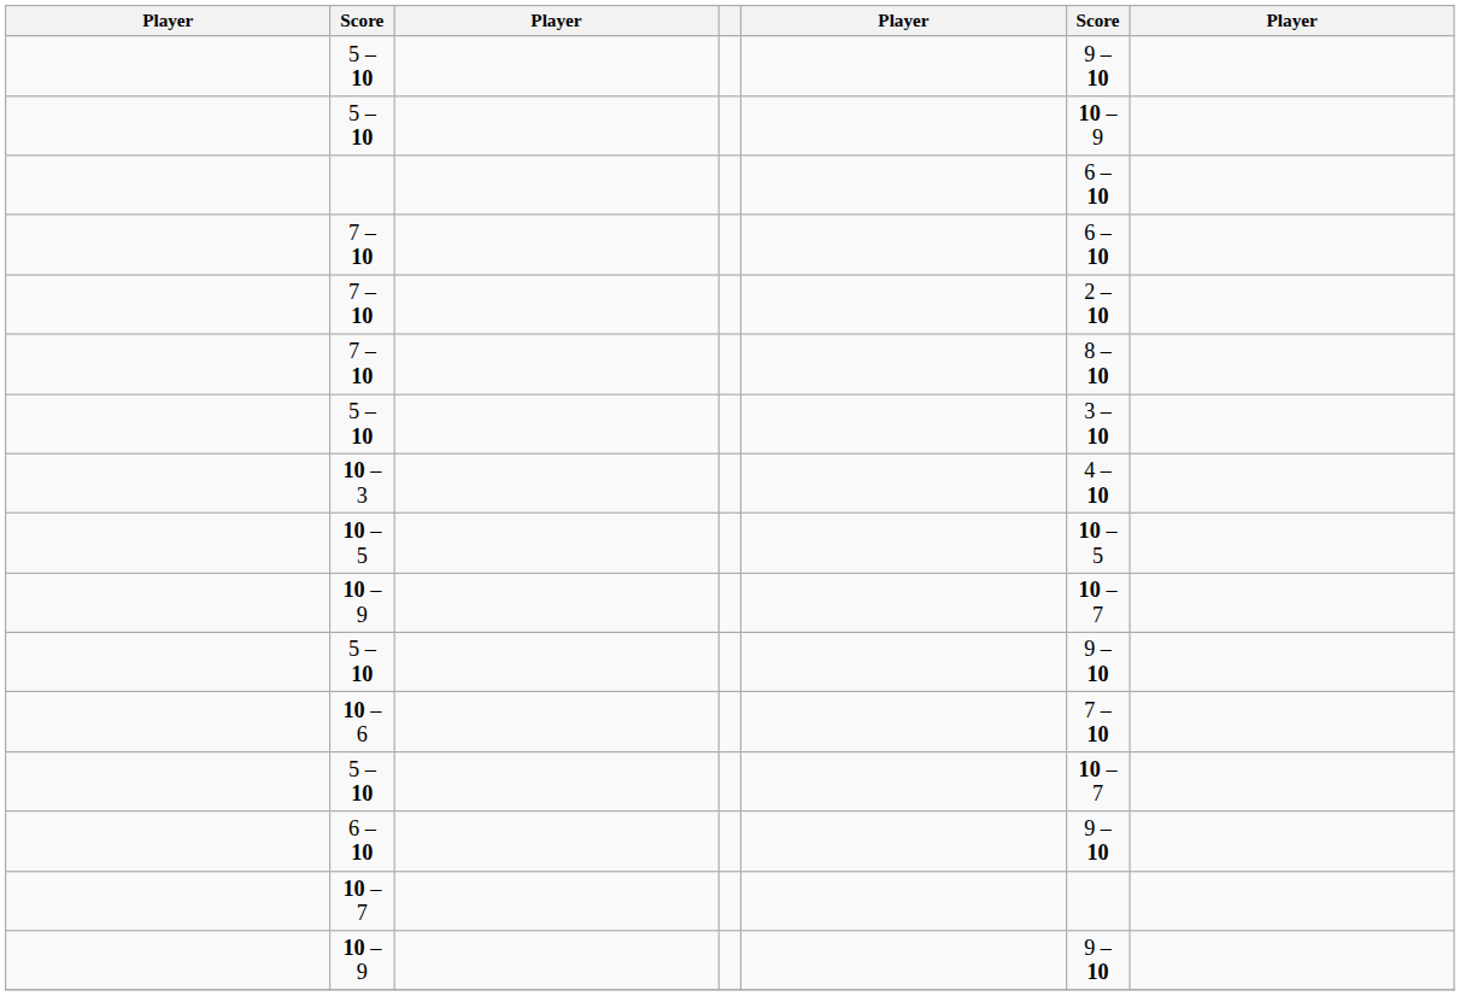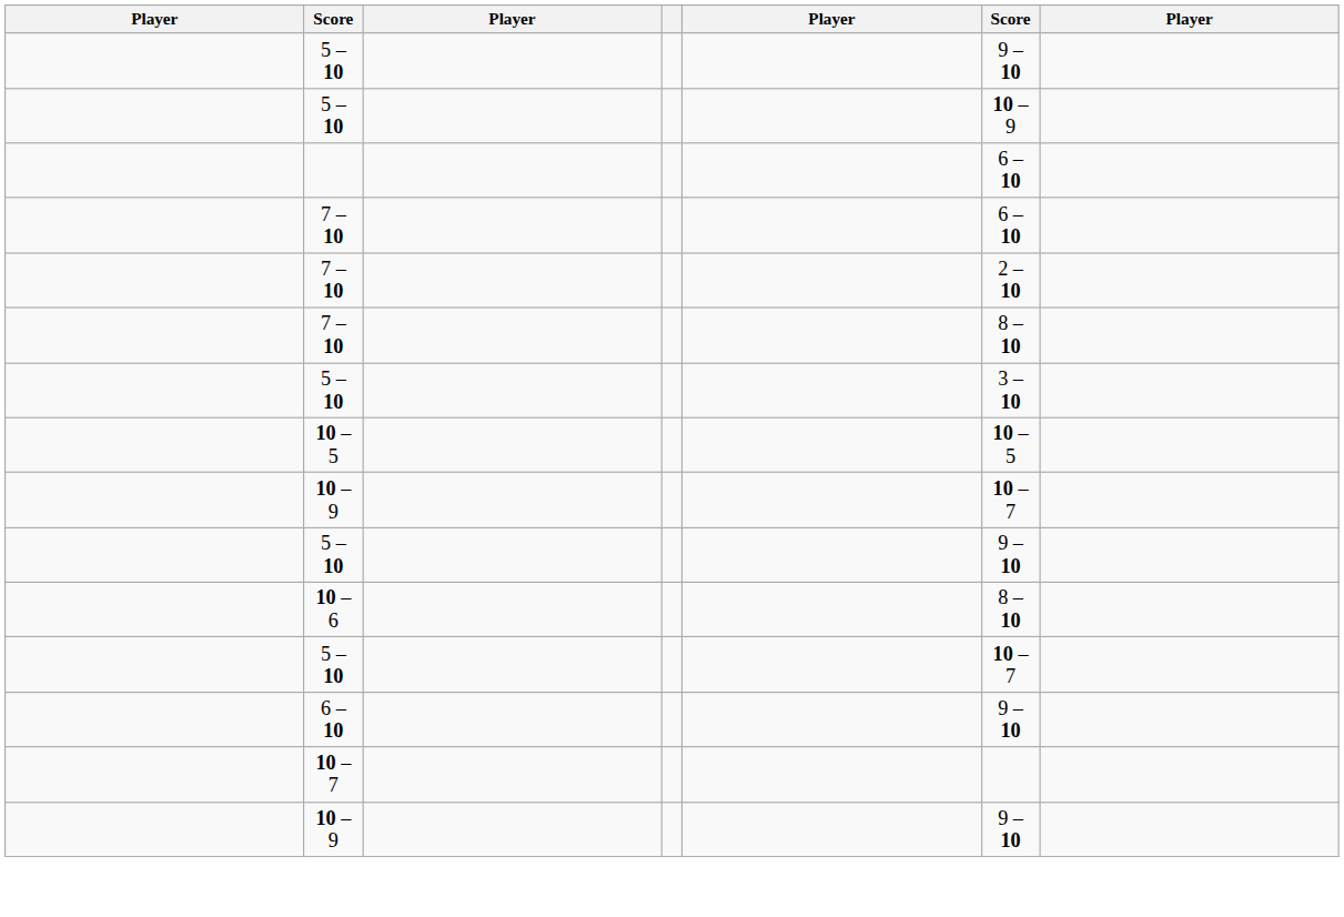 <table class="wikitable">
 <tr style="font-size:10pt;font-weight:bold">
 <th width=230>Player</th>
 <th width=40>Score</th>
 <th width=230>Player</th>
 <th width=10></th>
 <th width=230>Player</th>
 <th width=40>Score</th>
 <th width=230>Player</th>
 </tr>
 <tr>
 <td></td>
 <td align=center>5 – <strong>10</strong></td>
 <td></td>
 <td></td>
 <td></td>
 <td align=center>9 – <strong>10</strong></td>
 <td></td>
 </tr>
 <tr>
 <td></td>
 <td align=center>5 – <strong>10</strong></td>
 <td></td>
 <td></td>
 <td></td>
 <td align=center><strong>10</strong> – 9</td>
 <td></td>
 </tr>
 <tr>
 <td></td>
 <td align=center></td>
 <td></td>
 <td></td>
 <td></td>
 <td align=center>6 – <strong>10</strong></td>
 <td></td>
 </tr>
 <tr>
 <td></td>
 <td align=center>7 – <strong>10</strong></td>
 <td></td>
 <td></td>
 <td></td>
 <td align=center>6 – <strong>10</strong></td>
 <td></td>
 </tr>
 <tr>
 <td></td>
 <td align=center>7 – <strong>10</strong></td>
 <td></td>
 <td></td>
 <td></td>
 <td align=center>2 – <strong>10</strong></td>
 <td></td>
 </tr>
 <tr>
 <td></td>
 <td align=center>7 – <strong>10</strong></td>
 <td></td>
 <td></td>
 <td></td>
 <td align=center>8 – <strong>10</strong></td>
 <td></td>
 </tr>
 <tr>
 <td></td>
 <td align=center>5 – <strong>10</strong></td>
 <td></td>
 <td></td>
 <td></td>
 <td align=center>3 – <strong>10</strong></td>
 <td></td>
 </tr>
 <tr>
 <td></td>
-<td align=center><strong>10</strong> – 3</td>
-<td></td>
-<td></td>
-<td></td>
-<td align=center>4 – <strong>10</strong></td>
-<td></td>
-</tr>
-<tr>
-<td></td>
 <td align=center><strong>10</strong> – 5</td>
 <td></td>
 <td></td>
 <td></td>
 <td align=center><strong>10</strong> – 5</td>
 <td></td>
 </tr>
 <tr>
 <td></td>
 <td align=center><strong>10</strong> – 9</td>
 <td></td>
 <td></td>
 <td></td>
 <td align=center><strong>10</strong> – 7</td>
 <td></td>
 </tr>
 <tr>
 <td></td>
 <td align=center>5 – <strong>10</strong></td>
 <td></td>
 <td></td>
 <td></td>
 <td align=center>9 – <strong>10</strong></td>
 <td></td>
 </tr>
 <tr>
 <td></td>
 <td align=center><strong>10</strong> – 6</td>
 <td></td>
 <td></td>
 <td></td>
-<td align=center>7 – <strong>10</strong></td>
+<td align=center>8 – <strong>10</strong></td>
 <td></td>
 </tr>
 <tr>
 <td></td>
 <td align=center>5 – <strong>10</strong></td>
 <td></td>
 <td></td>
 <td></td>
 <td align=center><strong>10</strong> – 7</td>
 <td></td>
 </tr>
 <tr>
 <td></td>
 <td align=center>6 – <strong>10</strong></td>
 <td></td>
 <td></td>
 <td></td>
 <td align=center>9 – <strong>10</strong></td>
 <td></td>
 </tr>
 <tr>
 <td></td>
 <td align=center><strong>10</strong> – 7</td>
 <td></td>
 <td></td>
 <td></td>
 <td align=center></td>
 <td></td>
 </tr>
 <tr>
 <td></td>
 <td align=center><strong>10</strong> – 9</td>
 <td></td>
 <td></td>
 <td></td>
 <td align=center>9 – <strong>10</strong></td>
 <td></td>
 </tr>
 <tr>
 </tr>
 </table>
